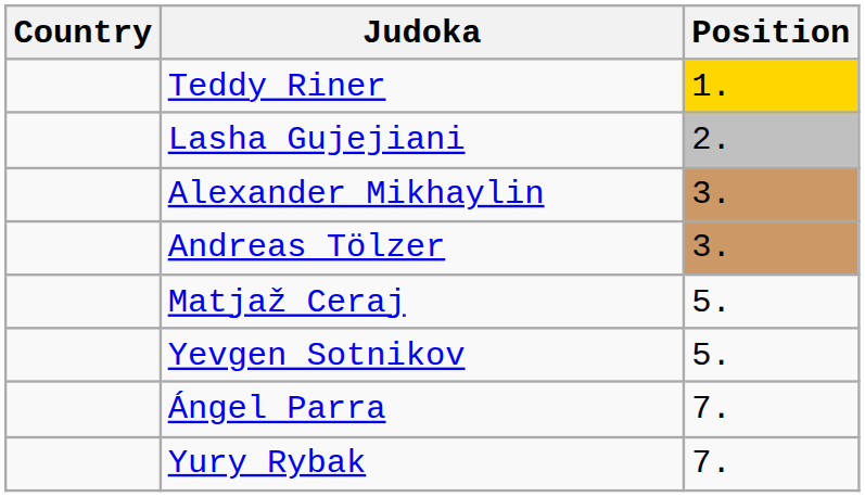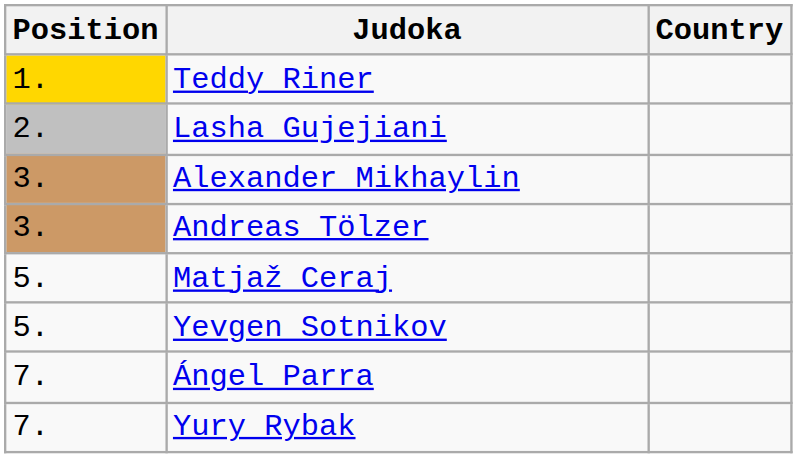 <table class=wikitable>
 <tr>
+<th width=10>Position</th>
+<th width=200>Judoka</th>
 <th width=10>Country</th>
-<th width=200>Judoka</th>
-<th width=10>Position</th>
 </tr>
 <tr>
+<td bgcolor=gold>1.</td>
+<td><a href='#'>Teddy Riner</a></td>
 <td></td>
-<td><a href='#'>Teddy Riner</a></td>
-<td bgcolor=gold>1.</td>
 </tr>
 <tr>
+<td bgcolor="silver">2.</td>
+<td><a href='#'>Lasha Gujejiani</a></td>
 <td></td>
-<td><a href='#'>Lasha Gujejiani</a></td>
-<td bgcolor="silver">2.</td>
 </tr>
 <tr>
+<td bgcolor="CC9966">3.</td>
+<td><a href='#'>Alexander Mikhaylin</a></td>
 <td></td>
-<td><a href='#'>Alexander Mikhaylin</a></td>
-<td bgcolor="CC9966">3.</td>
 </tr>
 <tr>
+<td bgcolor="CC9966">3.</td>
+<td><a href='#'>Andreas Tölzer</a></td>
 <td></td>
-<td><a href='#'>Andreas Tölzer</a></td>
-<td bgcolor="CC9966">3.</td>
 </tr>
 <tr>
+<td>5.</td>
+<td><a href='#'>Matjaž Ceraj</a></td>
 <td></td>
-<td><a href='#'>Matjaž Ceraj</a></td>
-<td>5.</td>
 </tr>
 <tr>
+<td>5.</td>
+<td><a href='#'>Yevgen Sotnikov</a></td>
 <td></td>
-<td><a href='#'>Yevgen Sotnikov</a></td>
-<td>5.</td>
 </tr>
 <tr>
+<td>7.</td>
+<td><a href='#'>Ángel Parra</a></td>
 <td></td>
-<td><a href='#'>Ángel Parra</a></td>
-<td>7.</td>
 </tr>
 <tr>
+<td>7.</td>
+<td><a href='#'>Yury Rybak</a></td>
 <td></td>
-<td><a href='#'>Yury Rybak</a></td>
-<td>7.</td>
 </tr>
 </table>
